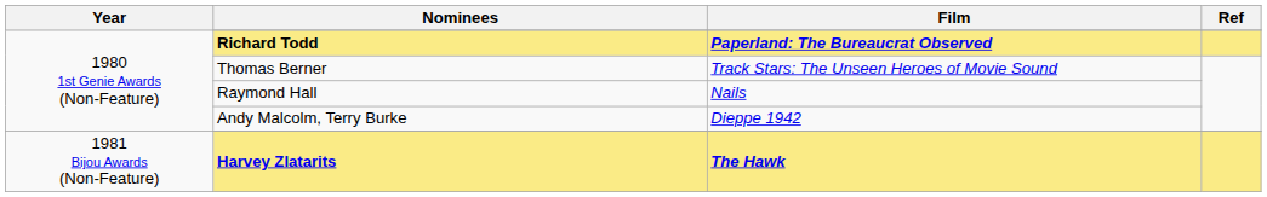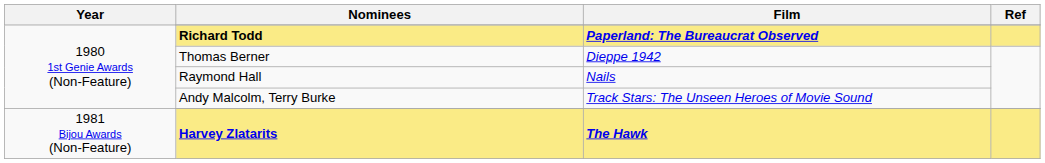 <table class="wikitable" style="width:100%;">
 <tr style="background:#bebebe;">
 <th style="width:8%;">Year</th>
 <th style="width:19%;">Nominees</th>
 <th style="width:19%;">Film</th>
 <th style="width:2%;">Ref</th>
 </tr>
 <tr>
 <td rowspan="5" align="center">1980 <br> <small><a href='#'>1st Genie Awards</a></small><br>(Non-Feature)</td>
 </tr>
 <tr style="background:#FAEB86;">
 <td><strong>Richard Todd</strong></td>
 <td><strong><em><a href='#'>Paperland: The Bureaucrat Observed</a></em></strong></td>
 <td></td>
 </tr>
 <tr>
 <td>Thomas Berner</td>
-<td><em><a href='#'>Track Stars: The Unseen Heroes of Movie Sound</a></em></td>
+<td><em><a href='#'>Dieppe 1942</a></em></td>
 <td rowspan=3></td>
 </tr>
 <tr>
 <td>Raymond Hall</td>
 <td><em><a href='#'>Nails</a></em></td>
 </tr>
 <tr>
 <td>Andy Malcolm, Terry Burke</td>
-<td><em><a href='#'>Dieppe 1942</a></em></td>
+<td><em><a href='#'>Track Stars: The Unseen Heroes of Movie Sound</a></em></td>
 </tr>
 <tr>
 <td rowspan="2" align="center">1981 <br> <small><a href='#'>Bijou Awards</a></small><br>(Non-Feature)</td>
 </tr>
 <tr style="background:#FAEB86;">
 <td><strong><a href='#'>Harvey Zlatarits</a></strong></td>
 <td><strong><em><a href='#'>The Hawk</a></em></strong></td>
 <td></td>
 </tr>
 </table>
